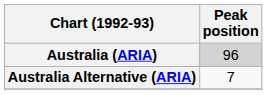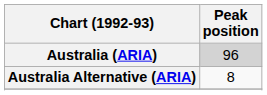 <table class="wikitable sortable plainrowheaders">
 <tr>
 <th>Chart (1992-93)</th>
 <th>Peak<br>position</th>
 </tr>
 <tr>
 <th scope="row">Australia (<a href='#'>ARIA</a>)</th>
 <td style="background: lightgrey; text-align:center;">96</td>
 </tr>
 <tr>
 <th scope="row">Australia Alternative (<a href='#'>ARIA</a>)</th>
-<td style="text-align:center;">7</td>
+<td style="text-align:center;">8</td>
 </tr>
 <tr>
 </tr>
 <tr>
 </tr>
 <tr>
 </tr>
 </table>
